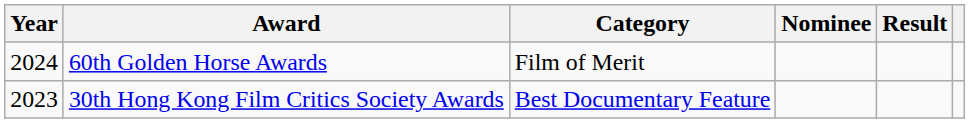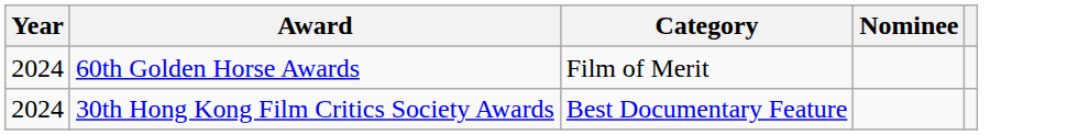 <table class="wikitable plainrowheaders">
 <tr>
 <th scope="col">Year</th>
 <th scope="col">Award</th>
 <th scope="col">Category</th>
 <th scope="col">Nominee</th>
-<th scope="col">Result</th>
 <th scope="col"></th>
 </tr>
 <tr>
 <td>2024</td>
 <td><a href='#'>60th Golden Horse Awards</a></td>
 <td>Film of Merit</td>
 <td></td>
 <td></td>
-<td></td>
 </tr>
 <tr>
-<td>2023</td>
+<td>2024</td>
 <td><a href='#'>30th Hong Kong Film Critics Society Awards</a></td>
 <td><a href='#'>Best Documentary Feature</a></td>
 <td></td>
 <td></td>
-<td></td>
 </tr>
 </table>
